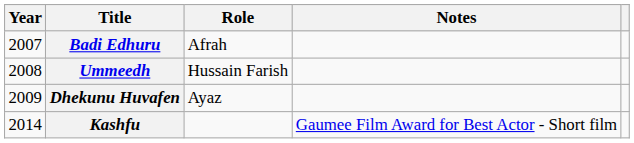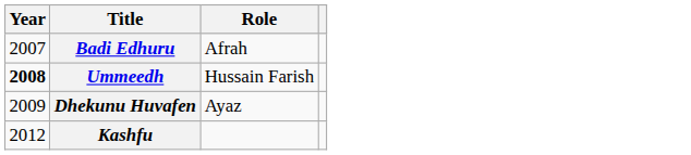 <table class="wikitable sortable plainrowheaders">
 <tr style="background:#ccc; text-align:center;">
 <th scope="col">Year</th>
 <th scope="col">Title</th>
 <th scope="col">Role</th>
-<th scope="col">Notes</th>
 <th scope="col" class="unsortable"></th>
 </tr>
 <tr>
 <td>2007</td>
 <th scope="row"><em><a href='#'>Badi Edhuru</a></em></th>
 <td>Afrah</td>
-<td></td>
 <td style="text-align: center;"></td>
 </tr>
 <tr>
-<td>2008</td>
+<td><strong>2008</strong></td>
 <th scope="row"><em><a href='#'>Ummeedh</a></em></th>
 <td>Hussain Farish</td>
-<td></td>
 <td style="text-align: center;"></td>
 </tr>
 <tr>
 <td>2009</td>
 <th scope="row"><em>Dhekunu Huvafen</em></th>
 <td>Ayaz</td>
+<td style="text-align: center;"></td>
+</tr>
+<tr>
+<td>2012</td>
+<th scope="row"><em>Kashfu</em></th>
 <td></td>
 <td style="text-align: center;"></td>
 </tr>
-<tr>
-<td>2014</td>
-<th scope="row"><em>Kashfu</em></th>
-<td></td>
-<td><a href='#'>Gaumee Film Award for Best Actor</a> - Short film</td>
-<td style="text-align: center;"></td>
-</tr>
 </table>
